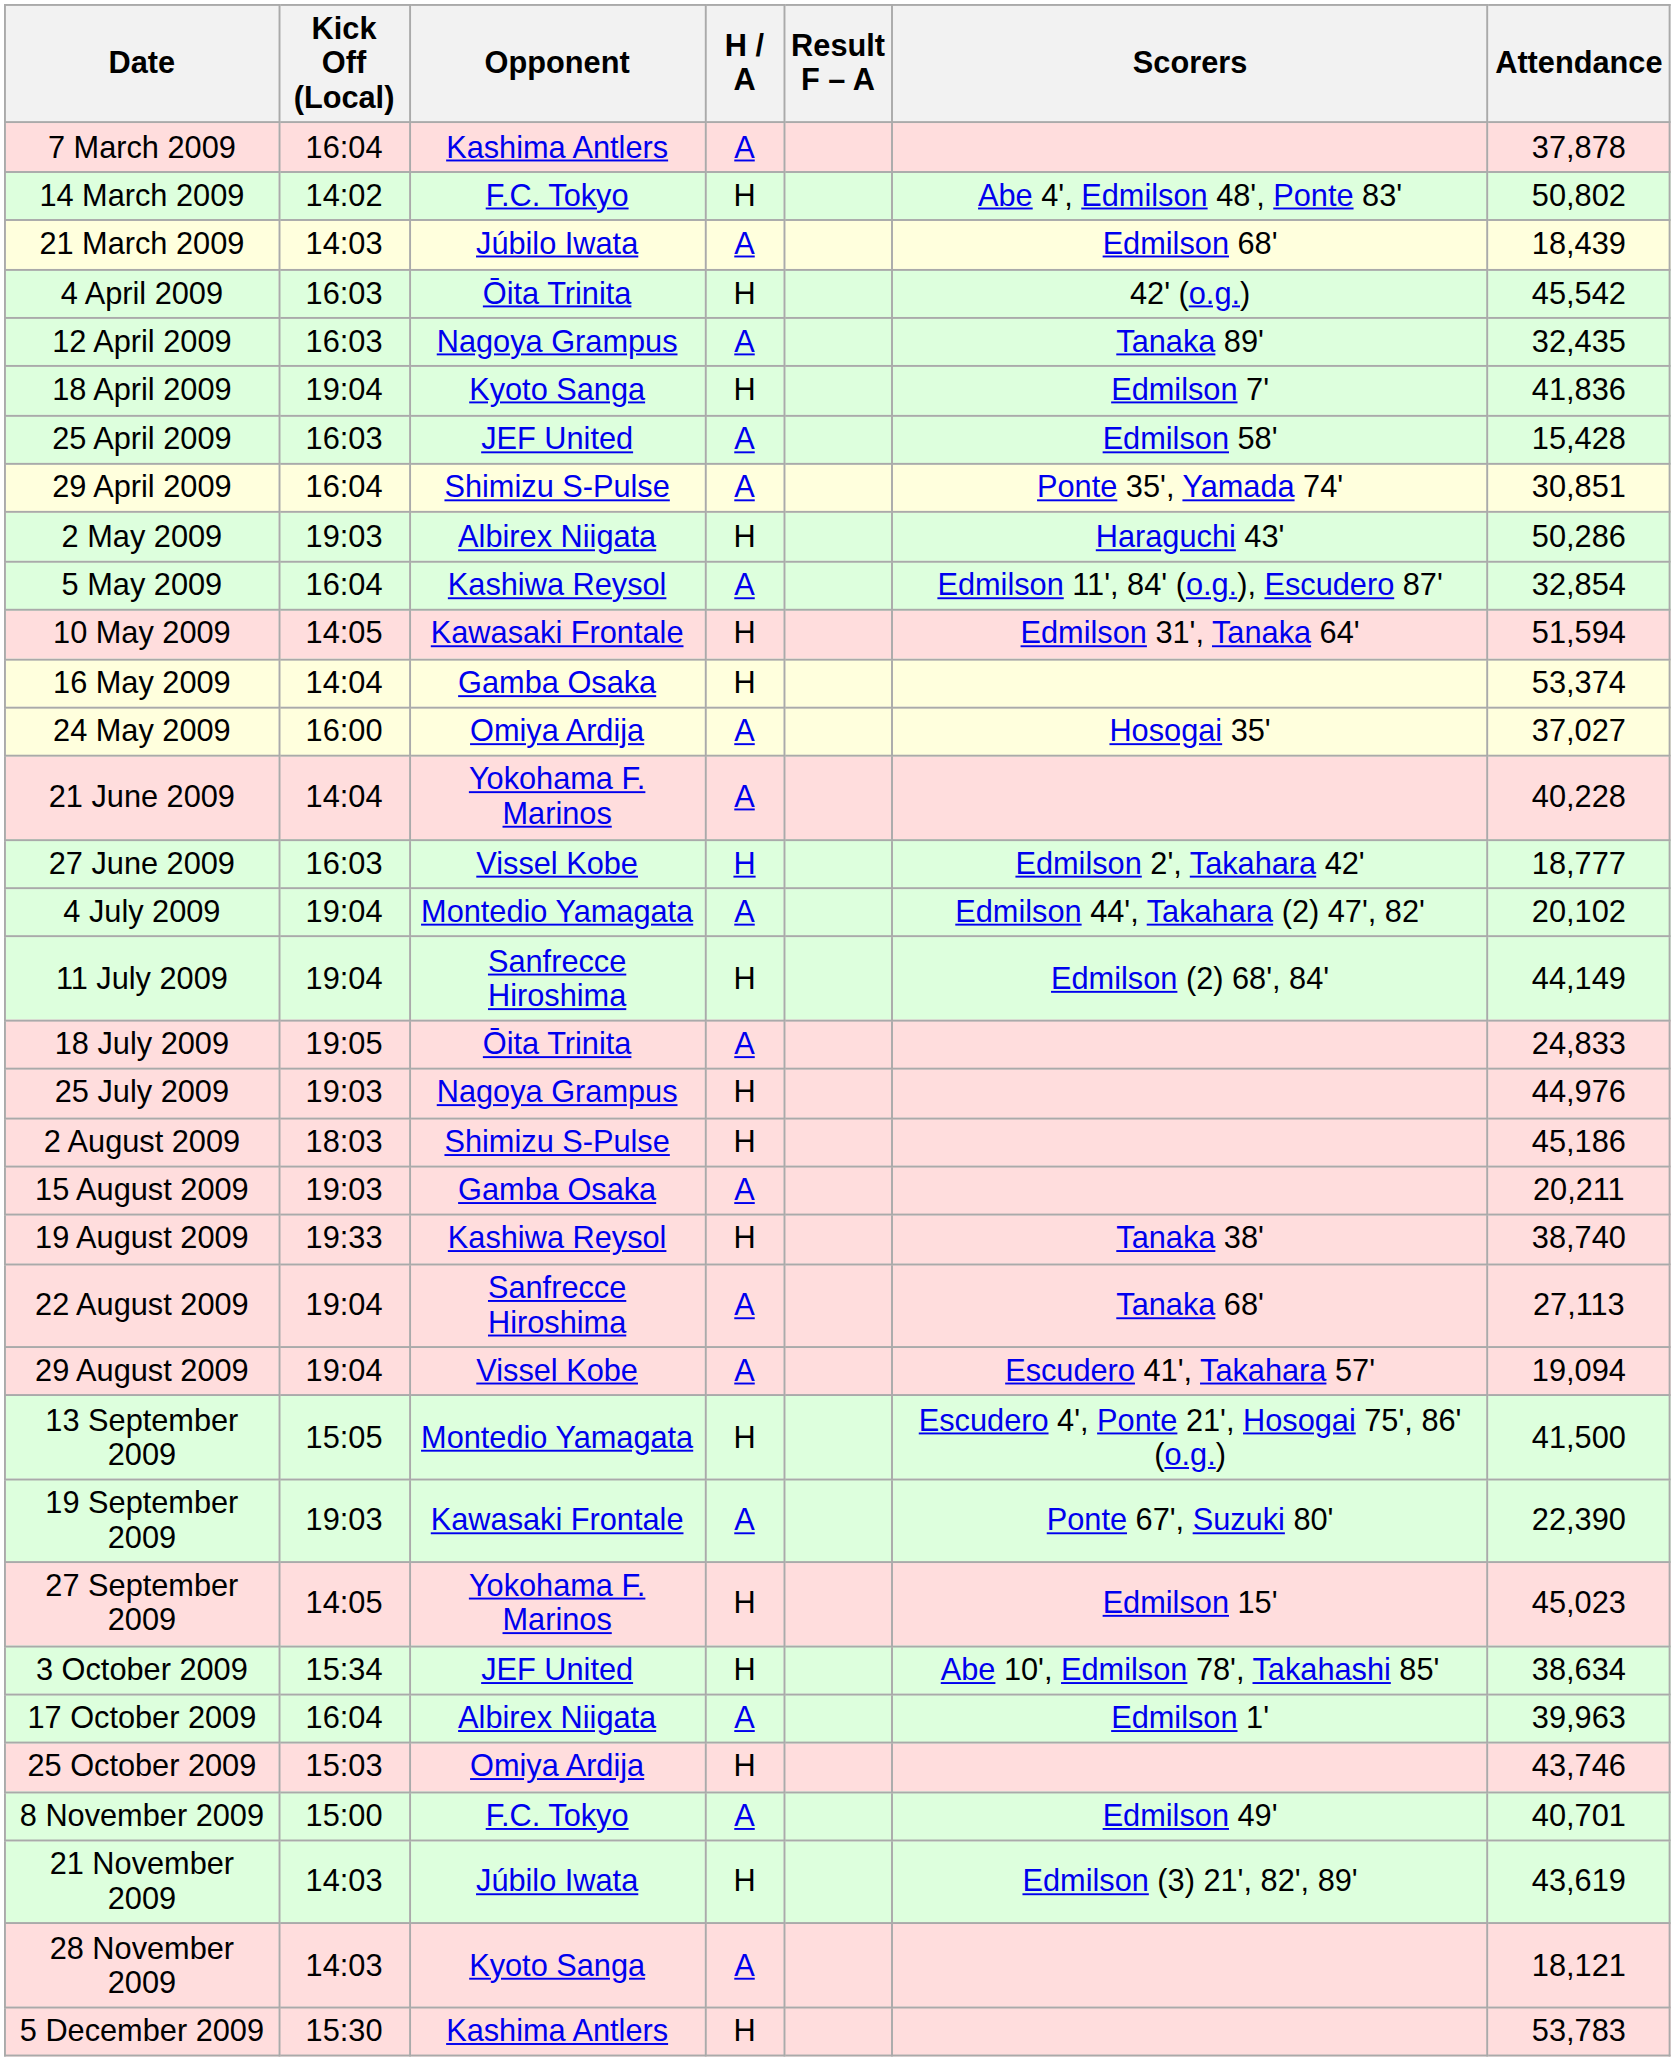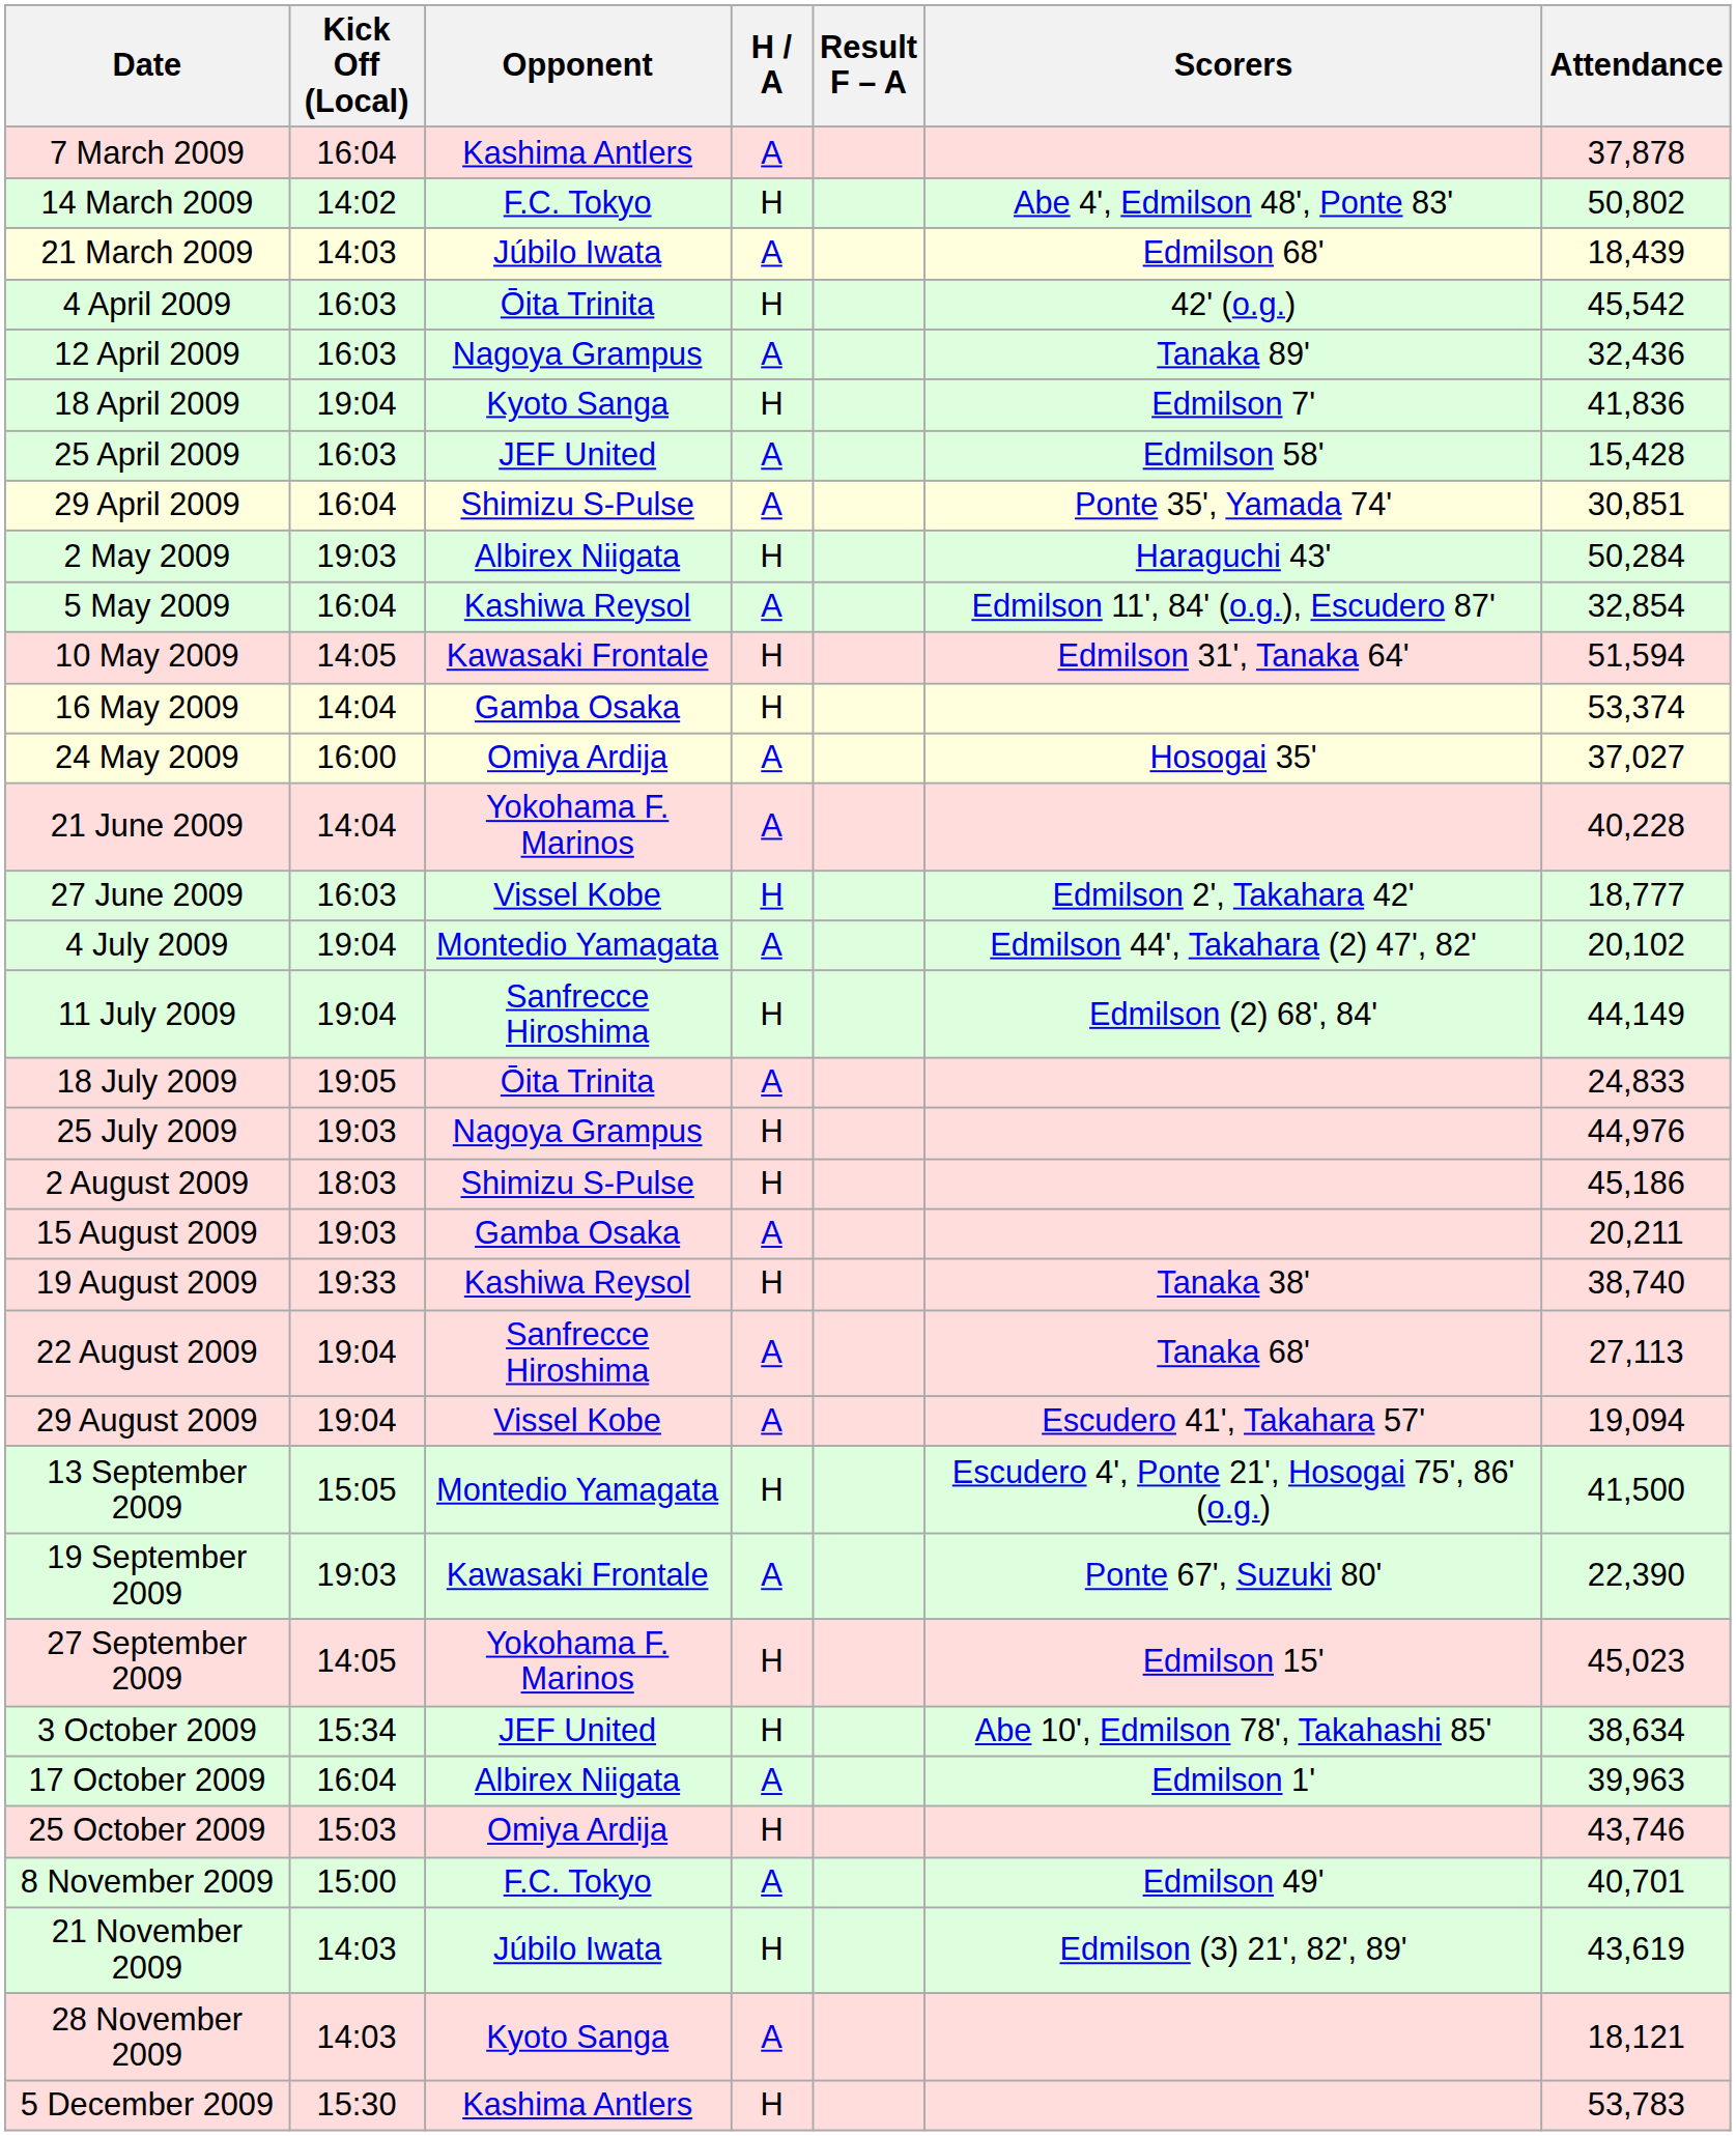 <table class="wikitable" style="text-align:center">
 <tr>
 <th>Date</th>
 <th>Kick Off<br>(Local)</th>
 <th>Opponent</th>
 <th>H / A</th>
 <th>Result<br>F – A</th>
 <th>Scorers</th>
 <th>Attendance</th>
 </tr>
 <tr style="background:#ffdddd;">
 <td>7 March 2009</td>
 <td>16:04</td>
 <td><a href='#'>Kashima Antlers</a></td>
 <td><a href='#'>A</a></td>
 <td></td>
 <td></td>
 <td>37,878</td>
 </tr>
 <tr style="background:#ddffdd;">
 <td>14 March 2009</td>
 <td>14:02</td>
 <td><a href='#'>F.C. Tokyo</a></td>
 <td>H</td>
 <td></td>
 <td><a href='#'>Abe</a> 4', <a href='#'>Edmilson</a> 48', <a href='#'>Ponte</a> 83'</td>
 <td>50,802</td>
 </tr>
 <tr style="background:#ffffdd;">
 <td>21 March 2009</td>
 <td>14:03</td>
 <td><a href='#'>Júbilo Iwata</a></td>
 <td><a href='#'>A</a></td>
 <td></td>
 <td><a href='#'>Edmilson</a> 68'</td>
 <td>18,439</td>
 </tr>
 <tr style="background:#ddffdd;">
 <td>4 April 2009</td>
 <td>16:03</td>
 <td><a href='#'>Ōita Trinita</a></td>
 <td>H</td>
 <td></td>
 <td>42' (<a href='#'>o.g.</a>)</td>
 <td>45,542</td>
 </tr>
 <tr style="background:#ddffdd;">
 <td>12 April 2009</td>
 <td>16:03</td>
 <td><a href='#'>Nagoya Grampus</a></td>
 <td><a href='#'>A</a></td>
 <td></td>
 <td><a href='#'>Tanaka</a> 89'</td>
-<td>32,435</td>
+<td>32,436</td>
 </tr>
 <tr style="background:#ddffdd;">
 <td>18 April 2009</td>
 <td>19:04</td>
 <td><a href='#'>Kyoto Sanga</a></td>
 <td>H</td>
 <td></td>
 <td><a href='#'>Edmilson</a> 7'</td>
 <td>41,836</td>
 </tr>
 <tr style="background:#ddffdd;">
 <td>25 April 2009</td>
 <td>16:03</td>
 <td><a href='#'>JEF United</a></td>
 <td><a href='#'>A</a></td>
 <td></td>
 <td><a href='#'>Edmilson</a> 58'</td>
 <td>15,428</td>
 </tr>
 <tr style="background:#ffffdd;">
 <td>29 April 2009</td>
 <td>16:04</td>
 <td><a href='#'>Shimizu S-Pulse</a></td>
 <td><a href='#'>A</a></td>
 <td></td>
 <td><a href='#'>Ponte</a> 35', <a href='#'>Yamada</a> 74'</td>
 <td>30,851</td>
 </tr>
 <tr style="background:#ddffdd;">
 <td>2 May 2009</td>
 <td>19:03</td>
 <td><a href='#'>Albirex Niigata</a></td>
 <td>H</td>
 <td></td>
 <td><a href='#'>Haraguchi</a> 43'</td>
-<td>50,286</td>
+<td>50,284</td>
 </tr>
 <tr style="background:#ddffdd;">
 <td>5 May 2009</td>
 <td>16:04</td>
 <td><a href='#'>Kashiwa Reysol</a></td>
 <td><a href='#'>A</a></td>
 <td></td>
 <td><a href='#'>Edmilson</a> 11', 84' (<a href='#'>o.g.</a>), <a href='#'>Escudero</a> 87'</td>
 <td>32,854</td>
 </tr>
 <tr style="background:#ffdddd;">
 <td>10 May 2009</td>
 <td>14:05</td>
 <td><a href='#'>Kawasaki Frontale</a></td>
 <td>H</td>
 <td></td>
 <td><a href='#'>Edmilson</a> 31', <a href='#'>Tanaka</a> 64'</td>
 <td>51,594</td>
 </tr>
 <tr style="background:#ffffdd;">
 <td>16 May 2009</td>
 <td>14:04</td>
 <td><a href='#'>Gamba Osaka</a></td>
 <td>H</td>
 <td></td>
 <td></td>
 <td>53,374</td>
 </tr>
 <tr style="background:#ffffdd;">
 <td>24 May 2009</td>
 <td>16:00</td>
 <td><a href='#'>Omiya Ardija</a></td>
 <td><a href='#'>A</a></td>
 <td></td>
 <td><a href='#'>Hosogai</a> 35'</td>
 <td>37,027</td>
 </tr>
 <tr style="background:#ffdddd;">
 <td>21 June 2009</td>
 <td>14:04</td>
 <td><a href='#'>Yokohama F. Marinos</a></td>
 <td><a href='#'>A</a></td>
 <td></td>
 <td></td>
 <td>40,228</td>
 </tr>
 <tr style="background:#ddffdd;">
 <td>27 June 2009</td>
 <td>16:03</td>
 <td><a href='#'>Vissel Kobe</a></td>
 <td><a href='#'>H</a></td>
 <td></td>
 <td><a href='#'>Edmilson</a> 2', <a href='#'>Takahara</a> 42'</td>
 <td>18,777</td>
 </tr>
 <tr style="background:#ddffdd;">
 <td>4 July 2009</td>
 <td>19:04</td>
 <td><a href='#'>Montedio Yamagata</a></td>
 <td><a href='#'>A</a></td>
 <td></td>
 <td><a href='#'>Edmilson</a> 44', <a href='#'>Takahara</a> (2) 47', 82'</td>
 <td>20,102</td>
 </tr>
 <tr style="background:#ddffdd;">
 <td>11 July 2009</td>
 <td>19:04</td>
 <td><a href='#'>Sanfrecce Hiroshima</a></td>
 <td>H</td>
 <td></td>
 <td><a href='#'>Edmilson</a> (2) 68', 84'</td>
 <td>44,149</td>
 </tr>
 <tr style="background:#ffdddd;">
 <td>18 July 2009</td>
 <td>19:05</td>
 <td><a href='#'>Ōita Trinita</a></td>
 <td><a href='#'>A</a></td>
 <td></td>
 <td></td>
 <td>24,833</td>
 </tr>
 <tr style="background:#ffdddd;">
 <td>25 July 2009</td>
 <td>19:03</td>
 <td><a href='#'>Nagoya Grampus</a></td>
 <td>H</td>
 <td></td>
 <td></td>
 <td>44,976</td>
 </tr>
 <tr style="background:#ffdddd;">
 <td>2 August 2009</td>
 <td>18:03</td>
 <td><a href='#'>Shimizu S-Pulse</a></td>
 <td>H</td>
 <td></td>
 <td></td>
 <td>45,186</td>
 </tr>
 <tr style="background:#ffdddd;">
 <td>15 August 2009</td>
 <td>19:03</td>
 <td><a href='#'>Gamba Osaka</a></td>
 <td><a href='#'>A</a></td>
 <td></td>
 <td></td>
 <td>20,211</td>
 </tr>
 <tr style="background:#ffdddd;">
 <td>19 August 2009</td>
 <td>19:33</td>
 <td><a href='#'>Kashiwa Reysol</a></td>
 <td>H</td>
 <td></td>
 <td><a href='#'>Tanaka</a> 38'</td>
 <td>38,740</td>
 </tr>
 <tr style="background:#ffdddd;">
 <td>22 August 2009</td>
 <td>19:04</td>
 <td><a href='#'>Sanfrecce Hiroshima</a></td>
 <td><a href='#'>A</a></td>
 <td></td>
 <td><a href='#'>Tanaka</a> 68'</td>
 <td>27,113</td>
 </tr>
 <tr style="background:#ffdddd;">
 <td>29 August 2009</td>
 <td>19:04</td>
 <td><a href='#'>Vissel Kobe</a></td>
 <td><a href='#'>A</a></td>
 <td></td>
 <td><a href='#'>Escudero</a> 41', <a href='#'>Takahara</a> 57'</td>
 <td>19,094</td>
 </tr>
 <tr style="background:#ddffdd;">
 <td>13 September 2009</td>
 <td>15:05</td>
 <td><a href='#'>Montedio Yamagata</a></td>
 <td>H</td>
 <td></td>
 <td><a href='#'>Escudero</a> 4', <a href='#'>Ponte</a> 21', <a href='#'>Hosogai</a> 75', 86' (<a href='#'>o.g.</a>)</td>
 <td>41,500</td>
 </tr>
 <tr style="background:#ddffdd;">
 <td>19 September 2009</td>
 <td>19:03</td>
 <td><a href='#'>Kawasaki Frontale</a></td>
 <td><a href='#'>A</a></td>
 <td></td>
 <td><a href='#'>Ponte</a> 67', <a href='#'>Suzuki</a> 80'</td>
 <td>22,390</td>
 </tr>
 <tr style="background:#ffdddd;">
 <td>27 September 2009</td>
 <td>14:05</td>
 <td><a href='#'>Yokohama F. Marinos</a></td>
 <td>H</td>
 <td></td>
 <td><a href='#'>Edmilson</a> 15'</td>
 <td>45,023</td>
 </tr>
 <tr style="background:#ddffdd;">
 <td>3 October 2009</td>
 <td>15:34</td>
 <td><a href='#'>JEF United</a></td>
 <td>H</td>
 <td></td>
 <td><a href='#'>Abe</a> 10', <a href='#'>Edmilson</a> 78', <a href='#'>Takahashi</a> 85'</td>
 <td>38,634</td>
 </tr>
 <tr style="background:#ddffdd;">
 <td>17 October 2009</td>
 <td>16:04</td>
 <td><a href='#'>Albirex Niigata</a></td>
 <td><a href='#'>A</a></td>
 <td></td>
 <td><a href='#'>Edmilson</a> 1'</td>
 <td>39,963</td>
 </tr>
 <tr style="background:#ffdddd;">
 <td>25 October 2009</td>
 <td>15:03</td>
 <td><a href='#'>Omiya Ardija</a></td>
 <td>H</td>
 <td></td>
 <td></td>
 <td>43,746</td>
 </tr>
 <tr style="background:#ddffdd;">
 <td>8 November 2009</td>
 <td>15:00</td>
 <td><a href='#'>F.C. Tokyo</a></td>
 <td><a href='#'>A</a></td>
 <td></td>
 <td><a href='#'>Edmilson</a> 49'</td>
 <td>40,701</td>
 </tr>
 <tr style="background:#ddffdd;">
 <td>21 November 2009</td>
 <td>14:03</td>
 <td><a href='#'>Júbilo Iwata</a></td>
 <td>H</td>
 <td></td>
 <td><a href='#'>Edmilson</a> (3) 21', 82', 89'</td>
 <td>43,619</td>
 </tr>
 <tr style="background:#ffdddd;">
 <td>28 November 2009</td>
 <td>14:03</td>
 <td><a href='#'>Kyoto Sanga</a></td>
 <td><a href='#'>A</a></td>
 <td></td>
 <td></td>
 <td>18,121</td>
 </tr>
 <tr style="background:#ffdddd;">
 <td>5 December 2009</td>
 <td>15:30</td>
 <td><a href='#'>Kashima Antlers</a></td>
 <td>H</td>
 <td></td>
 <td></td>
 <td>53,783</td>
 </tr>
 </table>
